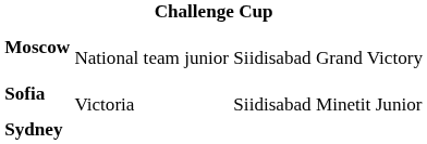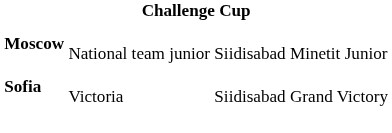 <table>
 <tr>
 <td colspan="4" style="text-align:center;"><strong>Challenge Cup</strong></td>
 </tr>
 <tr>
 <th scope=row style="text-align:left">Moscow</th>
 <td><br>National team junior</td>
 <td><br>Siidisabad</td>
-<td><br>Grand Victory</td>
+<td><br>Minetit Junior</td>
 </tr>
 <tr>
 <th scope=row style="text-align:left">Sofia</th>
 <td><br>Victoria</td>
 <td><br>Siidisabad</td>
-<td><br>Minetit Junior</td>
-</tr>
-<tr>
-<th scope=row style="text-align:left">Sydney</th>
-<td></td>
-<td></td>
-<td></td>
+<td><br>Grand Victory</td>
 </tr>
 <tr>
 </tr>
 </table>
